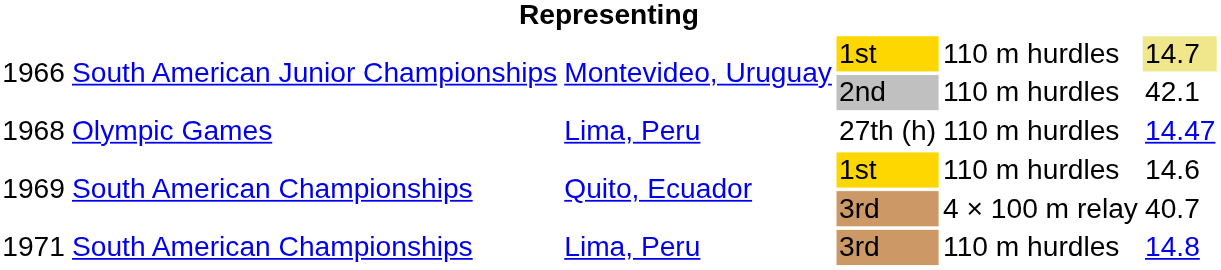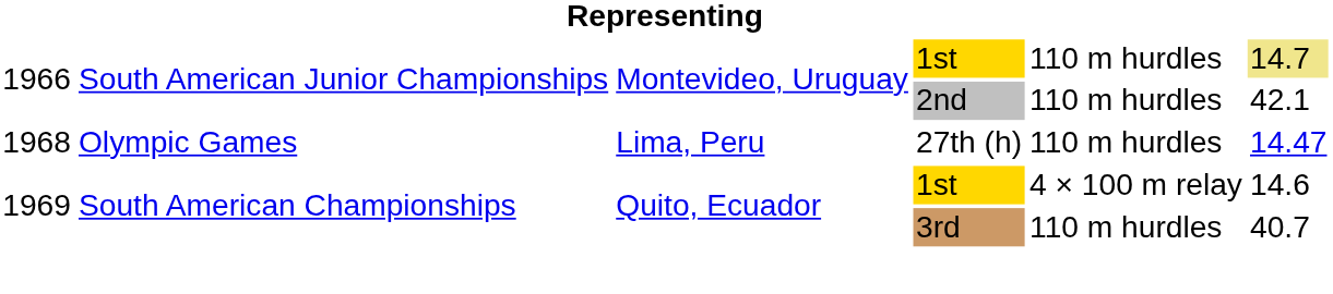 <table>
 <tr>
 <th colspan="6">Representing </th>
 </tr>
 <tr>
 <td rowspan=2>1966</td>
 <td rowspan=2><a href='#'>South American Junior Championships</a></td>
 <td rowspan=2><a href='#'>Montevideo, Uruguay</a></td>
 <td bgcolor=gold>1st</td>
 <td>110 m hurdles</td>
 <td style="background: khaki;">14.7</td>
 </tr>
 <tr>
 <td bgcolor=silver>2nd</td>
 <td>110 m hurdles</td>
 <td>42.1</td>
 </tr>
 <tr>
 <td>1968</td>
 <td><a href='#'>Olympic Games</a></td>
 <td><a href='#'>Lima, Peru</a></td>
 <td>27th (h)</td>
 <td>110 m hurdles</td>
 <td><a href='#'>14.47</a></td>
 </tr>
 <tr>
 <td rowspan=2>1969</td>
 <td rowspan=2><a href='#'>South American Championships</a></td>
 <td rowspan=2><a href='#'>Quito, Ecuador</a></td>
 <td bgcolor=gold>1st</td>
-<td>110 m hurdles</td>
+<td>4 × 100 m relay</td>
 <td>14.6</td>
 </tr>
 <tr>
 <td bgcolor=cc9966>3rd</td>
-<td>4 × 100 m relay</td>
+<td>110 m hurdles</td>
 <td>40.7</td>
 </tr>
-<tr>
-<td>1971</td>
-<td><a href='#'>South American Championships</a></td>
-<td><a href='#'>Lima, Peru</a></td>
-<td bgcolor=cc9966>3rd</td>
-<td>110 m hurdles</td>
-<td><a href='#'>14.8</a></td>
-</tr>
 </table>
